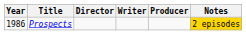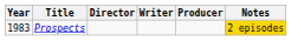 <table class="wikitable sortable">
 <tr>
 <th>Year</th>
 <th>Title</th>
 <th>Director</th>
 <th>Writer</th>
 <th>Producer</th>
 <th>Notes</th>
 </tr>
 <tr>
-<td>1986</td>
+<td>1983</td>
 <td><em><a href='#'>Prospects</a></em></td>
 <td></td>
 <td></td>
 <td></td>
 <td style="background: gold;">2 episodes</td>
 </tr>
 </table>
